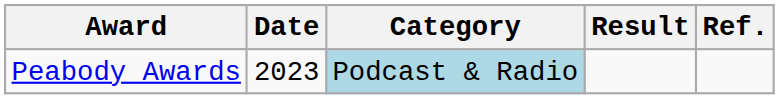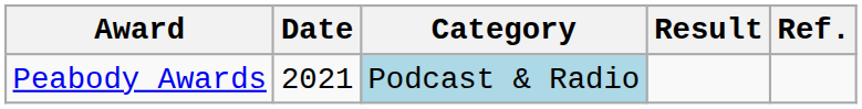 <table class="wikitable sortable">
 <tr>
 <th>Award</th>
 <th>Date</th>
 <th>Category</th>
 <th>Result</th>
 <th>Ref.</th>
 </tr>
 <tr>
 <td><a href='#'>Peabody Awards</a></td>
-<td>2023</td>
+<td>2021</td>
 <td style="background: lightblue;">Podcast & Radio</td>
 <td></td>
 <td></td>
 </tr>
 </table>
